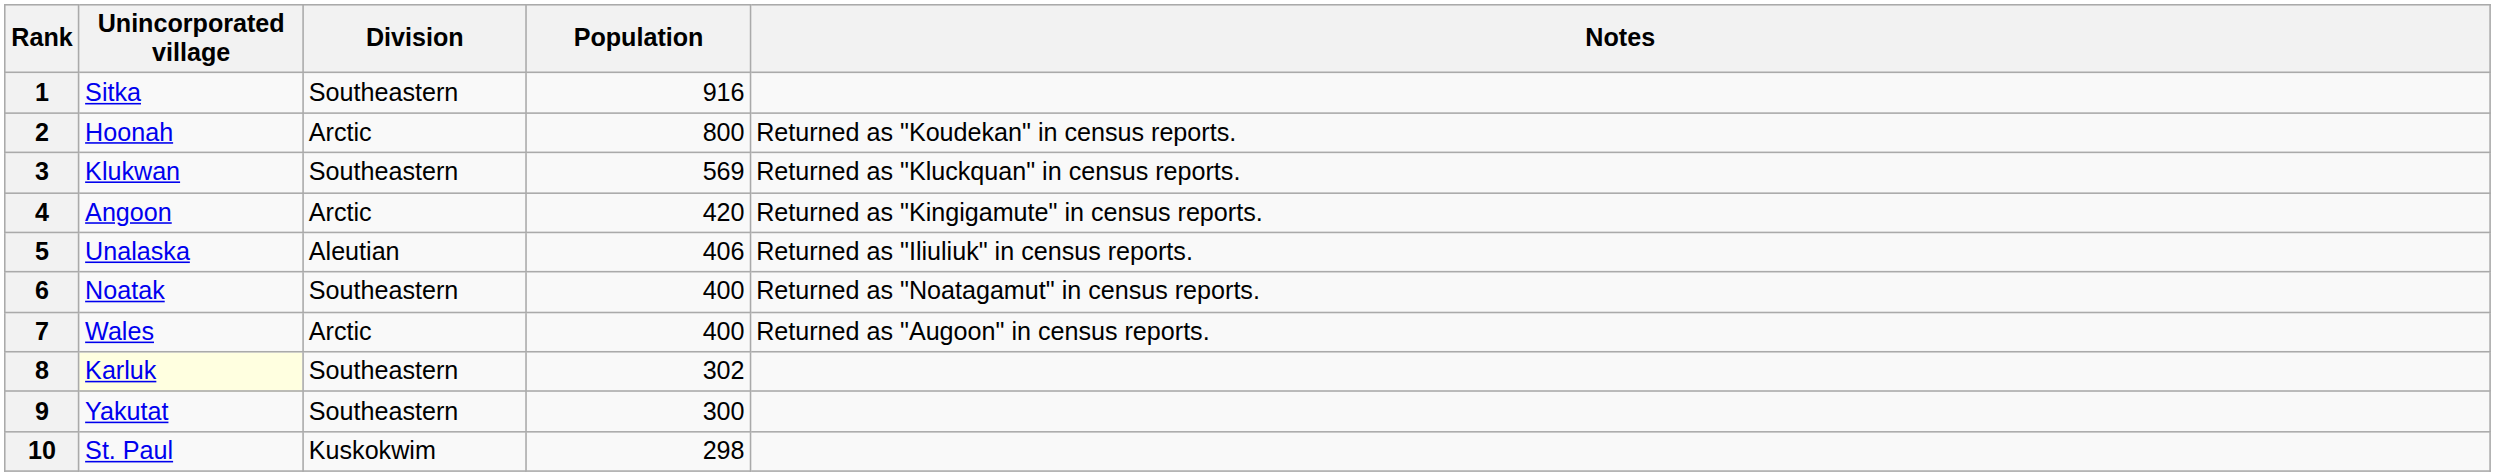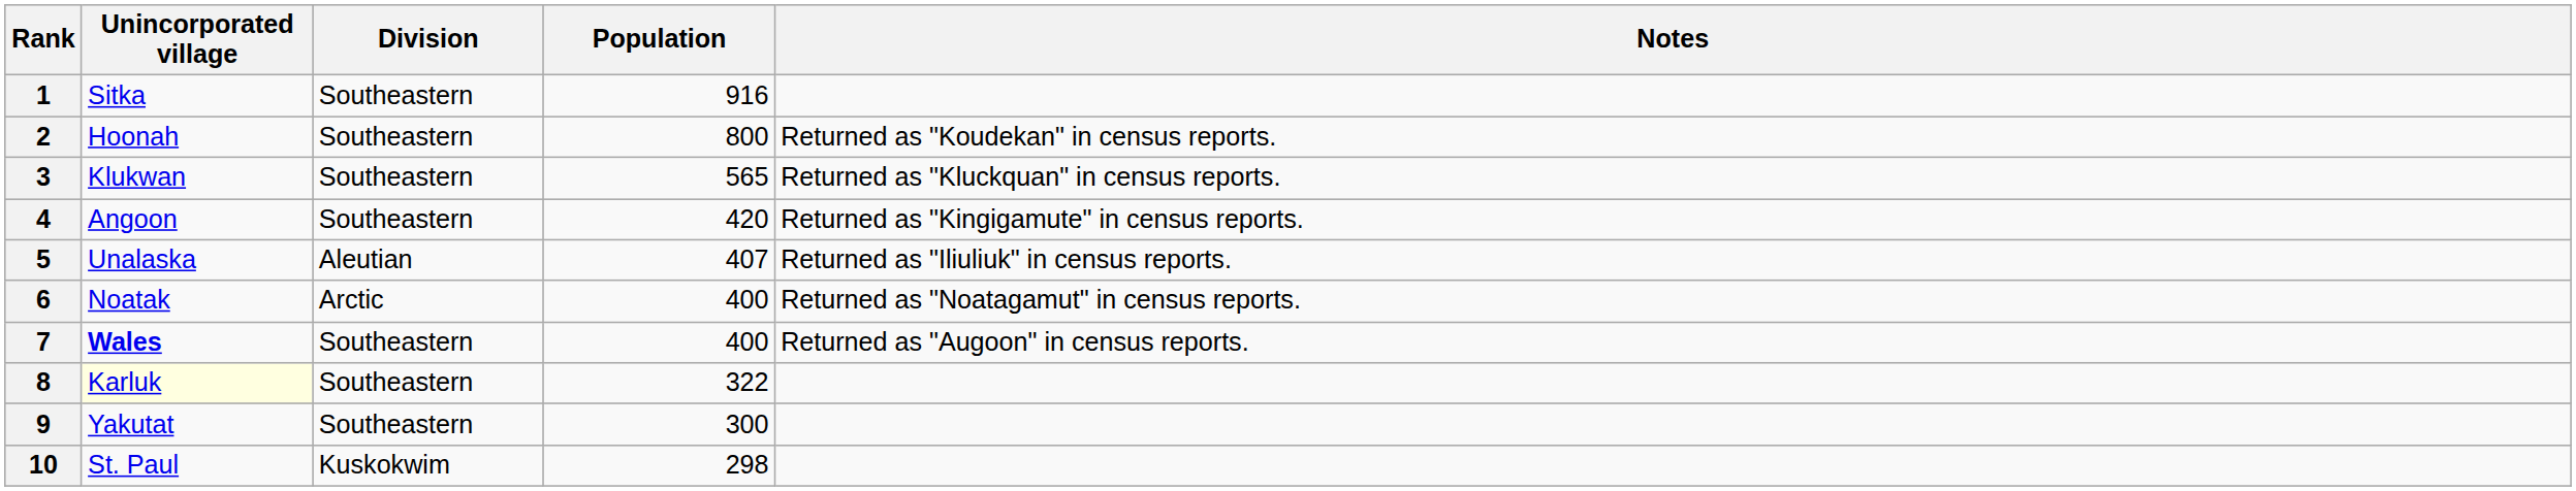 <table class="wikitable plainrowheaders" style="width:100%">
 <tr>
 <th scope="col" style="width:3%;">Rank</th>
 <th scope="col" style="width:9%;">Unincorporated village</th>
 <th scope="col" style="width:9%;">Division</th>
 <th scope="col" style="width:9%;">Population</th>
 <th scope="col" style="width:70%;">Notes</th>
 </tr>
 <tr>
 <th scope="row">1</th>
 <td><a href='#'>Sitka</a></td>
 <td>Southeastern</td>
 <td align="right">916</td>
 <td></td>
 </tr>
 <tr>
 <th scope="row">2</th>
 <td><a href='#'>Hoonah</a></td>
-<td>Arctic</td>
+<td>Southeastern</td>
 <td align="right">800</td>
 <td>Returned as "Koudekan" in census reports.</td>
 </tr>
 <tr>
 <th scope="row">3</th>
 <td><a href='#'>Klukwan</a></td>
 <td>Southeastern</td>
-<td align="right">569</td>
+<td align="right">565</td>
 <td>Returned as "Kluckquan" in census reports.</td>
 </tr>
 <tr>
 <th scope="row">4</th>
 <td><a href='#'>Angoon</a></td>
-<td>Arctic</td>
+<td>Southeastern</td>
 <td align="right">420</td>
 <td>Returned as "Kingigamute" in census reports.</td>
 </tr>
 <tr>
 <th scope="row">5</th>
 <td><a href='#'>Unalaska</a></td>
 <td>Aleutian</td>
-<td align="right">406</td>
+<td align="right">407</td>
 <td>Returned as "Iliuliuk" in census reports.</td>
 </tr>
 <tr>
 <th scope="row">6</th>
 <td><a href='#'>Noatak</a></td>
-<td>Southeastern</td>
+<td>Arctic</td>
 <td align="right">400</td>
 <td>Returned as "Noatagamut" in census reports.</td>
 </tr>
 <tr>
 <th scope="row">7</th>
-<td><a href='#'>Wales</a></td>
-<td>Arctic</td>
+<td><strong><a href='#'>Wales</a></strong></td>
+<td>Southeastern</td>
 <td align="right">400</td>
 <td>Returned as "Augoon" in census reports.</td>
 </tr>
 <tr>
 <th scope="row">8</th>
 <td style="background: lightyellow;"><a href='#'>Karluk</a></td>
 <td>Southeastern</td>
-<td align="right">302</td>
+<td align="right">322</td>
 <td></td>
 </tr>
 <tr>
 <th scope="row">9</th>
 <td><a href='#'>Yakutat</a></td>
 <td>Southeastern</td>
 <td align="right">300</td>
 <td></td>
 </tr>
 <tr>
 <th scope="row">10</th>
 <td><a href='#'>St. Paul</a></td>
 <td>Kuskokwim</td>
 <td align="right">298</td>
 <td></td>
 </tr>
 </table>
